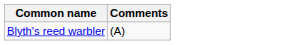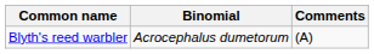 <table class="wikitable">
 <tr>
 <th>Common name</th>
+<th>Binomial</th>
 <th>Comments</th>
 </tr>
 <tr>
 <td><a href='#'>Blyth's reed warbler</a></td>
+<td><em>Acrocephalus dumetorum</em></td>
 <td>(A)</td>
 </tr>
 </table>
